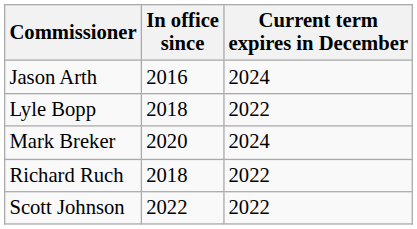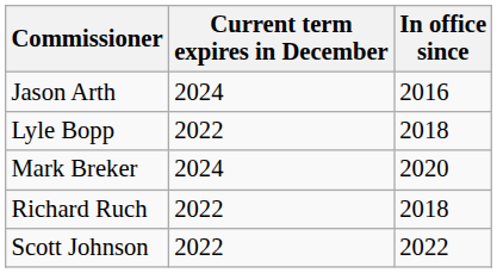 <table class="wikitable sortable">
 <tr>
 <th>Commissioner</th>
+<th>Current term<br>expires in December</th>
 <th>In office<br>since</th>
-<th>Current term<br>expires in December</th>
 </tr>
 <tr>
 <td>Jason Arth</td>
+<td>2024</td>
 <td>2016</td>
-<td>2024</td>
 </tr>
 <tr>
 <td>Lyle Bopp</td>
+<td>2022</td>
 <td>2018</td>
-<td>2022</td>
 </tr>
 <tr>
 <td>Mark Breker</td>
+<td>2024</td>
 <td>2020</td>
-<td>2024</td>
 </tr>
 <tr>
 <td>Richard Ruch</td>
+<td>2022</td>
 <td>2018</td>
-<td>2022</td>
 </tr>
 <tr>
 <td>Scott Johnson</td>
 <td>2022</td>
 <td>2022</td>
 </tr>
 </table>
